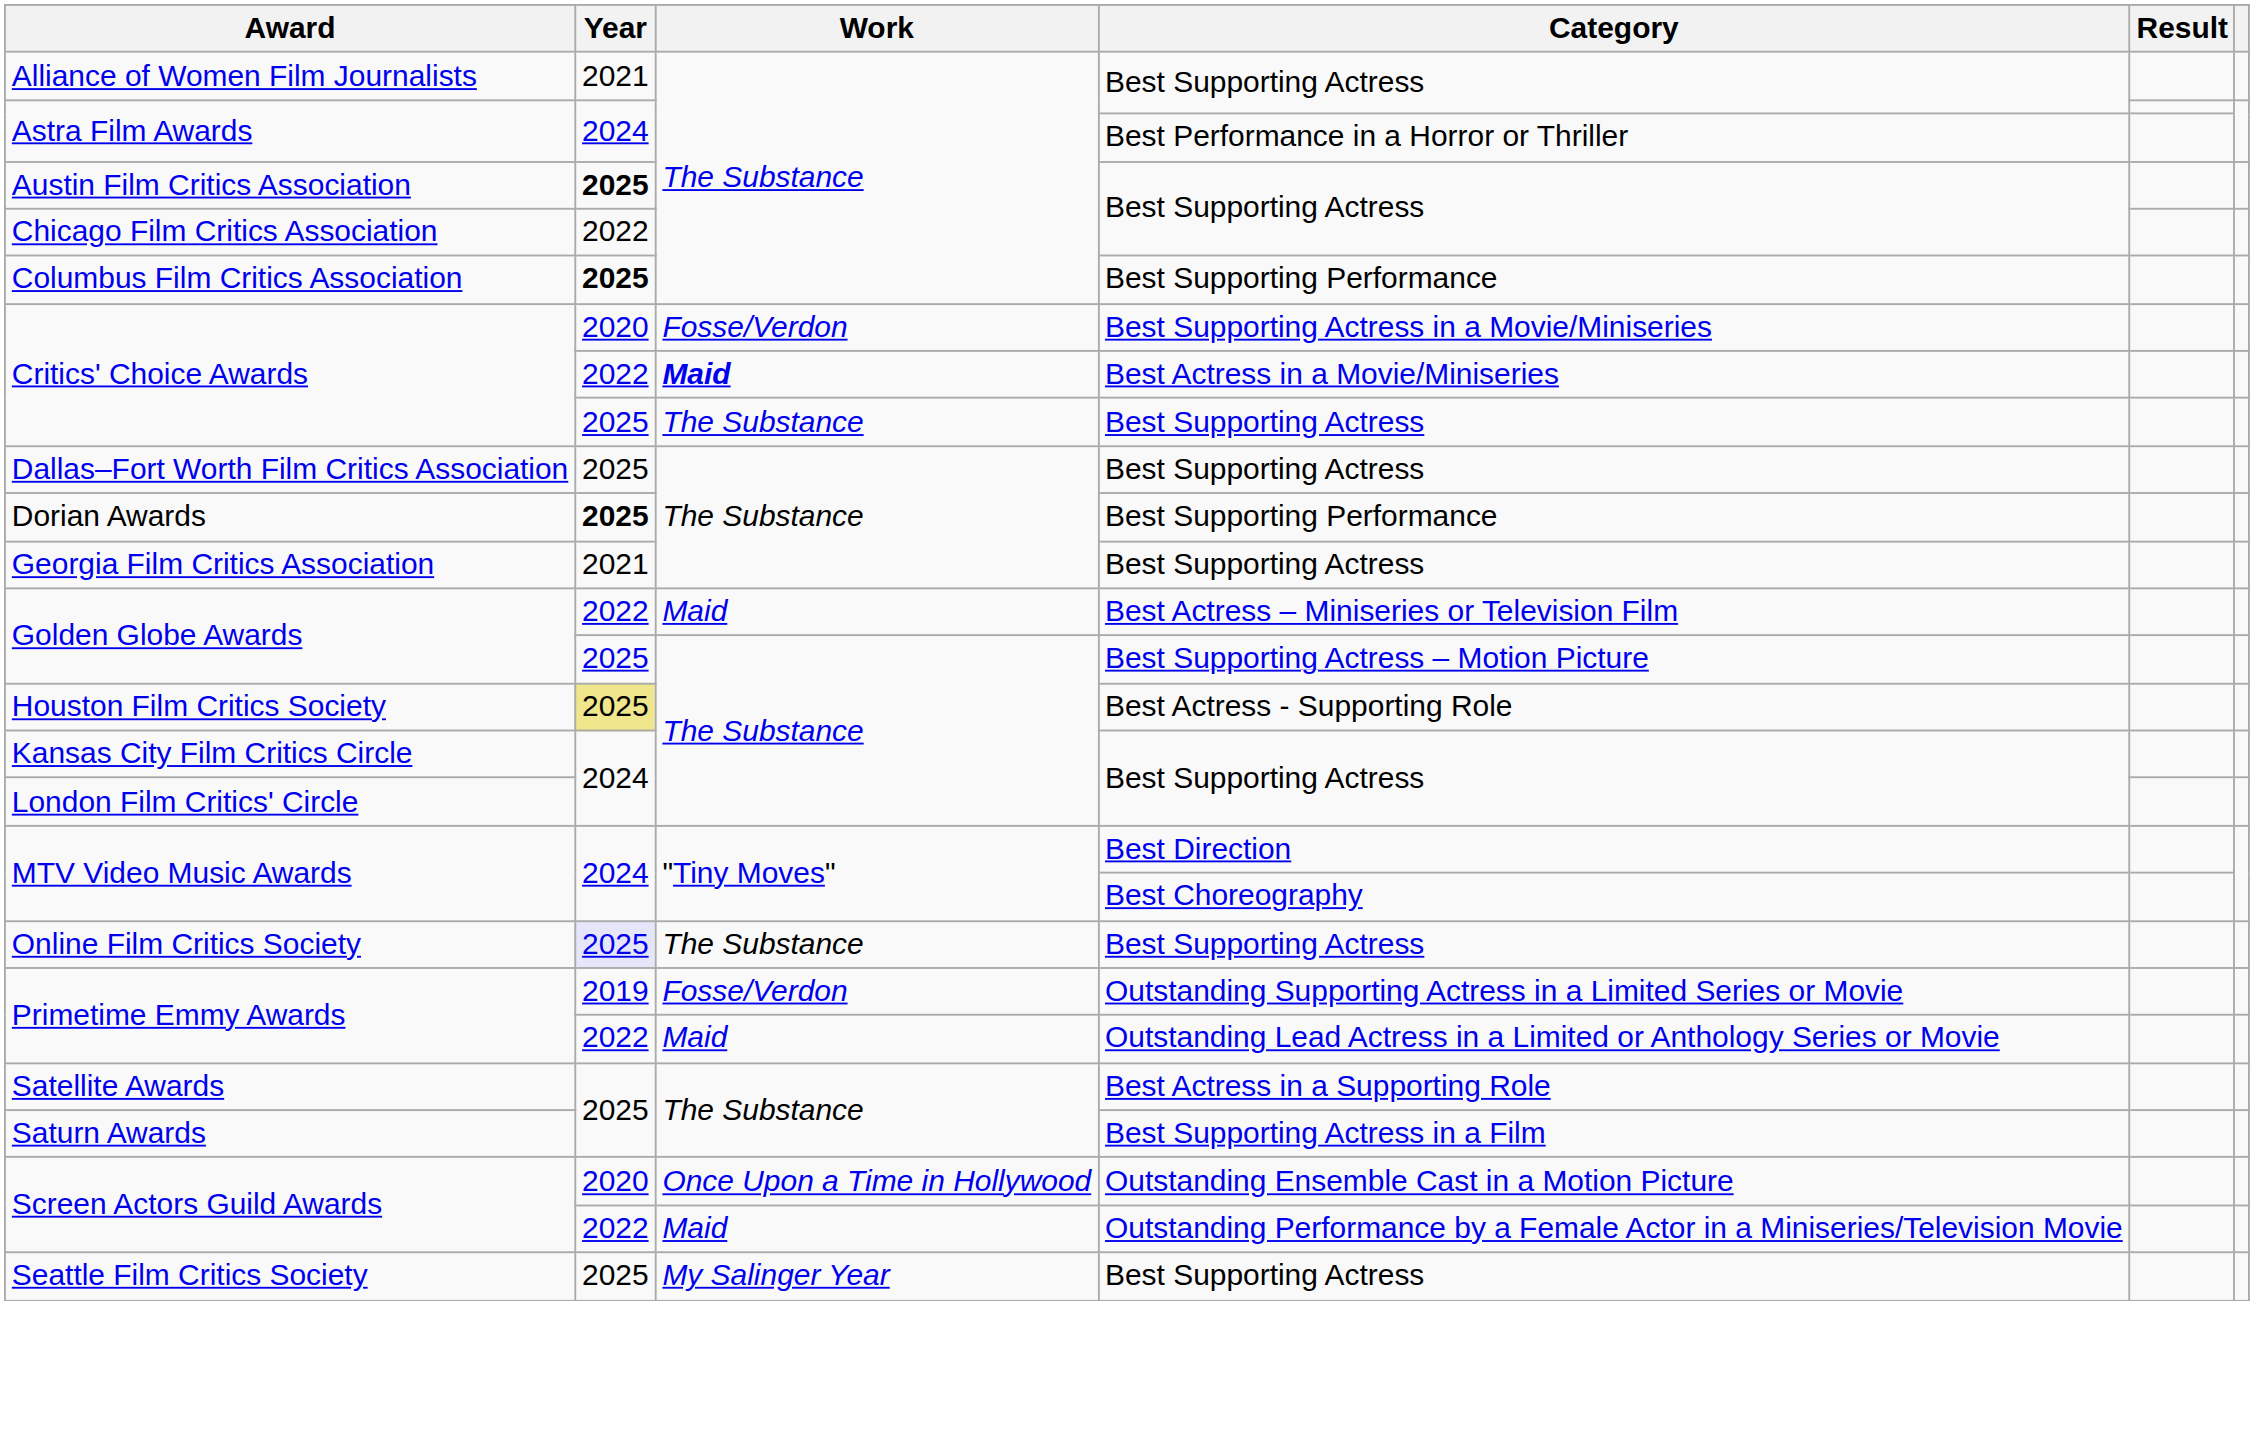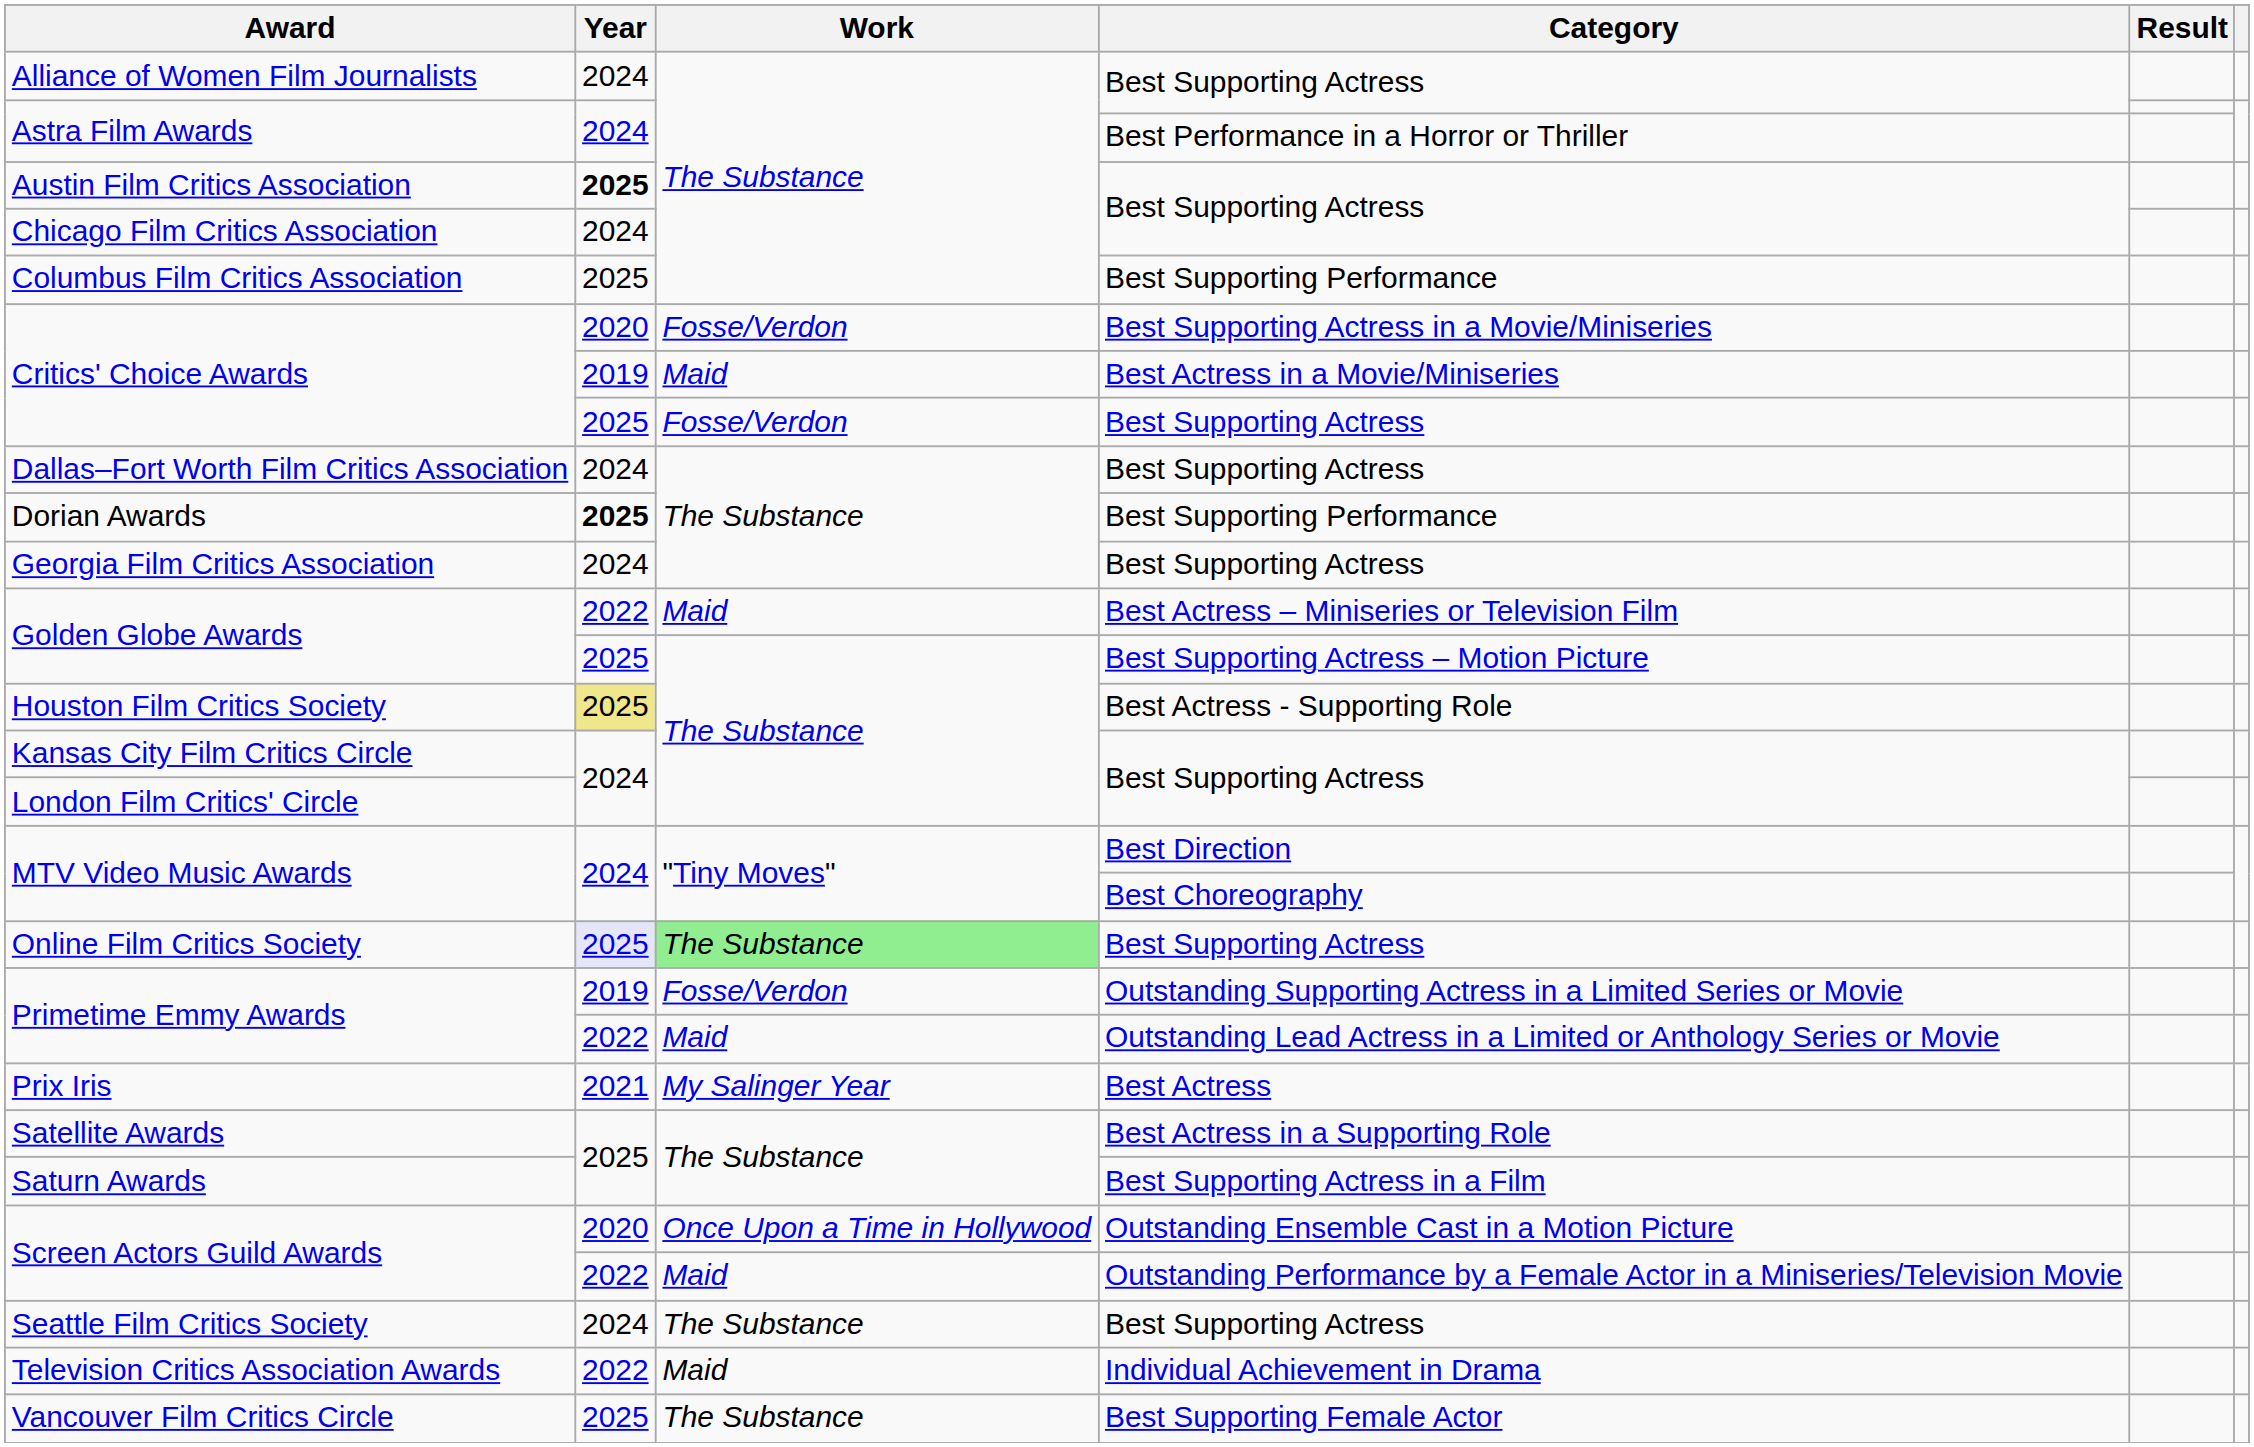 <table class="wikitable sortable plainrowheaders">
 <tr>
 <th scope="col">Award</th>
 <th scope="col">Year</th>
 <th scope="col">Work</th>
 <th scope="col">Category</th>
 <th scope="col">Result</th>
 <th scope="col" class="unsortable"></th>
 </tr>
 <tr>
 <td><a href='#'>Alliance of Women Film Journalists</a></td>
-<td>2021</td>
+<td>2024</td>
 <td rowspan="6"><em><a href='#'>The Substance</a></em></td>
 <td rowspan="2">Best Supporting Actress</td>
 <td></td>
 <td></td>
 </tr>
 <tr>
 <td rowspan="2"><a href='#'>Astra Film Awards</a></td>
 <td rowspan="2"><a href='#'>2024</a></td>
 <td></td>
 <td rowspan="2" align="center"></td>
 </tr>
 <tr>
 <td>Best Performance in a Horror or Thriller</td>
 <td></td>
 </tr>
 <tr>
 <td><a href='#'>Austin Film Critics Association</a></td>
 <td><strong>2025</strong></td>
 <td rowspan="2">Best Supporting Actress</td>
 <td></td>
 <td></td>
 </tr>
 <tr>
 <td><a href='#'>Chicago Film Critics Association</a></td>
-<td>2022</td>
+<td>2024</td>
 <td></td>
 <td></td>
 </tr>
 <tr>
 <td><a href='#'>Columbus Film Critics Association</a></td>
-<td><strong>2025</strong></td>
+<td>2025</td>
 <td>Best Supporting Performance</td>
 <td></td>
 <td></td>
 </tr>
 <tr>
 <td rowspan="3"><a href='#'>Critics' Choice Awards</a></td>
 <td><a href='#'>2020</a></td>
 <td><em><a href='#'>Fosse/Verdon</a></em></td>
 <td><a href='#'>Best Supporting Actress in a Movie/Miniseries</a></td>
 <td></td>
 <td align="center"></td>
 </tr>
 <tr>
-<td><a href='#'>2022</a></td>
-<td><strong><em><a href='#'>Maid</a></em></strong></td>
+<td><a href='#'>2019</a></td>
+<td><em><a href='#'>Maid</a></em></td>
 <td><a href='#'>Best Actress in a Movie/Miniseries</a></td>
 <td></td>
 <td align="center"></td>
 </tr>
 <tr>
 <td><a href='#'>2025</a></td>
-<td><em><a href='#'>The Substance</a></em></td>
+<td><em><a href='#'>Fosse/Verdon</a></em></td>
 <td><a href='#'>Best Supporting Actress</a></td>
 <td></td>
 <td></td>
 </tr>
 <tr>
 <td><a href='#'>Dallas–Fort Worth Film Critics Association</a></td>
-<td>2025</td>
+<td>2024</td>
 <td rowspan="3"><em>The Substance</em></td>
 <td>Best Supporting Actress</td>
 <td></td>
 <td></td>
 </tr>
 <tr>
 <td>Dorian Awards</td>
 <td><strong>2025</strong></td>
 <td>Best Supporting Performance</td>
 <td></td>
 <td></td>
 </tr>
 <tr>
 <td><a href='#'>Georgia Film Critics Association</a></td>
-<td>2021</td>
+<td>2024</td>
 <td>Best Supporting Actress</td>
 <td></td>
 <td></td>
 </tr>
 <tr>
 <td rowspan="2"><a href='#'>Golden Globe Awards</a></td>
 <td><a href='#'>2022</a></td>
 <td><em><a href='#'>Maid</a></em></td>
 <td><a href='#'>Best Actress – Miniseries or Television Film</a></td>
 <td></td>
 <td align="center"></td>
 </tr>
 <tr>
 <td><a href='#'>2025</a></td>
 <td rowspan="4"><em><a href='#'>The Substance</a></em></td>
 <td><a href='#'>Best Supporting Actress – Motion Picture</a></td>
 <td></td>
 <td align="center"></td>
 </tr>
 <tr>
 <td><a href='#'>Houston Film Critics Society</a></td>
 <td style="background: khaki;">2025</td>
 <td>Best Actress - Supporting Role</td>
 <td></td>
 <td></td>
 </tr>
 <tr>
 <td><a href='#'>Kansas City Film Critics Circle</a></td>
 <td rowspan="2">2024</td>
 <td rowspan="2">Best Supporting Actress</td>
 <td></td>
 <td></td>
 </tr>
 <tr>
 <td><a href='#'>London Film Critics' Circle</a></td>
 <td></td>
 <td></td>
 </tr>
 <tr>
 <td rowspan="2"><a href='#'>MTV Video Music Awards</a></td>
 <td rowspan="2"><a href='#'>2024</a></td>
 <td rowspan="2">"<a href='#'>Tiny Moves</a>"</td>
 <td><a href='#'>Best Direction</a> </td>
 <td></td>
 <td rowspan="2"; align="center"></td>
 </tr>
 <tr>
 <td><a href='#'>Best Choreography</a></td>
 <td></td>
 </tr>
 <tr>
 <td><a href='#'>Online Film Critics Society</a></td>
 <td style="background: lavender;"><a href='#'>2025</a></td>
-<td><em>The Substance</em></td>
+<td style="background: lightgreen;"><em>The Substance</em></td>
 <td><a href='#'>Best Supporting Actress</a></td>
 <td></td>
 <td></td>
 </tr>
 <tr>
 <td rowspan="2"><a href='#'>Primetime Emmy Awards</a></td>
 <td><a href='#'>2019</a></td>
 <td><em><a href='#'>Fosse/Verdon</a></em></td>
 <td><a href='#'>Outstanding Supporting Actress in a Limited Series or Movie</a></td>
 <td></td>
 <td align="center"></td>
 </tr>
 <tr>
 <td><a href='#'>2022</a></td>
 <td><em><a href='#'>Maid</a></em></td>
 <td><a href='#'>Outstanding Lead Actress in a Limited or Anthology Series or Movie</a></td>
+<td></td>
+<td align="center"></td>
+</tr>
+<tr>
+<td><a href='#'>Prix Iris</a></td>
+<td><a href='#'>2021</a></td>
+<td><em><a href='#'>My Salinger Year</a></em></td>
+<td><a href='#'>Best Actress</a></td>
 <td></td>
 <td align="center"></td>
 </tr>
 <tr>
 <td><a href='#'>Satellite Awards</a></td>
 <td rowspan="2">2025</td>
 <td rowspan="2"><em>The Substance</em></td>
 <td><a href='#'>Best Actress in a Supporting Role</a></td>
 <td></td>
 <td></td>
 </tr>
 <tr>
 <td><a href='#'>Saturn Awards</a></td>
 <td><a href='#'>Best Supporting Actress in a Film</a></td>
 <td></td>
 <td></td>
 </tr>
 <tr>
 <td rowspan="2"><a href='#'>Screen Actors Guild Awards</a></td>
 <td><a href='#'>2020</a></td>
 <td><em><a href='#'>Once Upon a Time in Hollywood</a></em></td>
 <td><a href='#'>Outstanding Ensemble Cast in a Motion Picture</a></td>
 <td></td>
 <td align="center"></td>
 </tr>
 <tr>
 <td><a href='#'>2022</a></td>
 <td><em><a href='#'>Maid</a></em></td>
 <td><a href='#'>Outstanding Performance by a Female Actor in a Miniseries/Television Movie</a></td>
 <td></td>
 <td align="center"></td>
 </tr>
 <tr>
 <td><a href='#'>Seattle Film Critics Society</a></td>
-<td>2025</td>
-<td><em><a href='#'>My Salinger Year</a></em></td>
+<td>2024</td>
+<td><em>The Substance</em></td>
 <td>Best Supporting Actress</td>
 <td></td>
 <td></td>
 </tr>
+<tr>
+<td><a href='#'>Television Critics Association Awards</a></td>
+<td><a href='#'>2022</a></td>
+<td><em>Maid</em></td>
+<td><a href='#'>Individual Achievement in Drama</a></td>
+<td></td>
+<td align="center"><br></td>
+</tr>
+<tr>
+<td><a href='#'>Vancouver Film Critics Circle</a></td>
+<td><a href='#'>2025</a></td>
+<td><em>The Substance</em></td>
+<td><a href='#'>Best Supporting Female Actor</a></td>
+<td></td>
+<td></td>
+</tr>
 </table>
